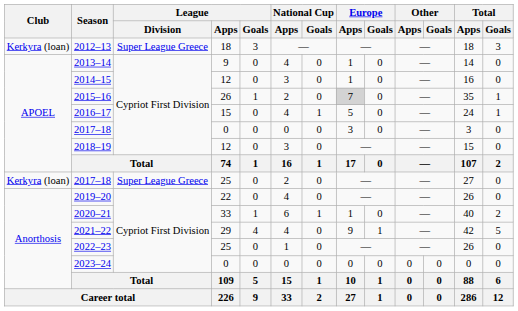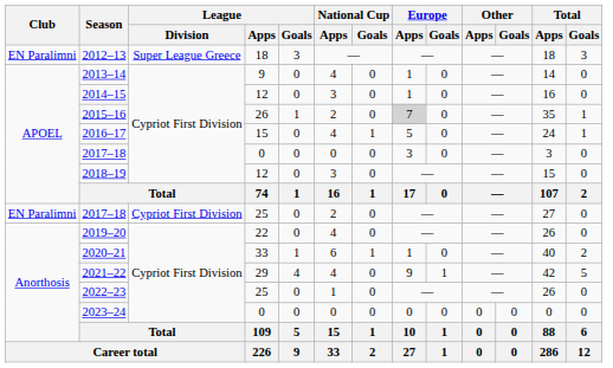 <table class="wikitable" style="text-align:center">
 <tr>
 <th rowspan=2>Club</th>
 <th rowspan=2>Season</th>
 <th colspan=3>League</th>
 <th colspan=2>National Cup</th>
 <th colspan=2><a href='#'>Europe</a></th>
 <th colspan=2>Other</th>
 <th colspan=2>Total</th>
 </tr>
 <tr>
 <th>Division</th>
 <th>Apps</th>
 <th>Goals</th>
 <th>Apps</th>
 <th>Goals</th>
 <th>Apps</th>
 <th>Goals</th>
 <th>Apps</th>
 <th>Goals</th>
 <th>Apps</th>
 <th>Goals</th>
 </tr>
 <tr>
-<td><a href='#'>Kerkyra</a> (loan)</td>
+<td><a href='#'>EN Paralimni</a></td>
 <td><a href='#'>2012–13</a></td>
 <td><a href='#'>Super League Greece</a></td>
 <td>18</td>
 <td>3</td>
 <td colspan="2">—</td>
 <td colspan="2">—</td>
 <td colspan="2">—</td>
 <td>18</td>
 <td>3</td>
 </tr>
 <tr>
 <td rowspan="7"><a href='#'>APOEL</a></td>
 <td><a href='#'>2013–14</a></td>
 <td rowspan="6">Cypriot First Division</td>
 <td>9</td>
 <td>0</td>
 <td>4</td>
 <td>0</td>
 <td>1</td>
 <td>0</td>
 <td colspan="2">—</td>
 <td>14</td>
 <td>0</td>
 </tr>
 <tr>
 <td><a href='#'>2014–15</a></td>
 <td>12</td>
 <td>0</td>
 <td>3</td>
 <td>0</td>
 <td>1</td>
 <td>0</td>
 <td colspan="2">—</td>
 <td>16</td>
 <td>0</td>
 </tr>
 <tr>
 <td><a href='#'>2015–16</a></td>
 <td>26</td>
 <td>1</td>
 <td>2</td>
 <td>0</td>
 <td style="background: lightgrey;">7</td>
 <td>0</td>
 <td colspan="2">—</td>
 <td>35</td>
 <td>1</td>
 </tr>
 <tr>
 <td><a href='#'>2016–17</a></td>
 <td>15</td>
 <td>0</td>
 <td>4</td>
 <td>1</td>
 <td>5</td>
 <td>0</td>
 <td colspan="2">—</td>
 <td>24</td>
 <td>1</td>
 </tr>
 <tr>
 <td><a href='#'>2017–18</a></td>
 <td>0</td>
 <td>0</td>
 <td>0</td>
 <td>0</td>
 <td>3</td>
 <td>0</td>
 <td colspan="2">—</td>
 <td>3</td>
 <td>0</td>
 </tr>
 <tr>
 <td><a href='#'>2018–19</a></td>
 <td>12</td>
 <td>0</td>
 <td>3</td>
 <td>0</td>
 <td colspan="2">—</td>
 <td colspan="2">—</td>
 <td>15</td>
 <td>0</td>
 </tr>
 <tr>
 <th colspan="2">Total</th>
 <th>74</th>
 <th>1</th>
 <th>16</th>
 <th>1</th>
 <th>17</th>
 <th>0</th>
 <th colspan="2">—</th>
 <th>107</th>
 <th>2</th>
 </tr>
 <tr>
-<td><a href='#'>Kerkyra</a> (loan)</td>
+<td><a href='#'>EN Paralimni</a></td>
 <td><a href='#'>2017–18</a></td>
-<td><a href='#'>Super League Greece</a></td>
+<td><a href='#'>Cypriot First Division</a></td>
 <td>25</td>
 <td>0</td>
 <td>2</td>
 <td>0</td>
 <td colspan="2">—</td>
 <td colspan="2">—</td>
 <td>27</td>
 <td>0</td>
 </tr>
 <tr>
 <td rowspan="6"><a href='#'>Anorthosis</a></td>
 <td><a href='#'>2019–20</a></td>
 <td rowspan="5">Cypriot First Division</td>
 <td>22</td>
 <td>0</td>
 <td>4</td>
 <td>0</td>
 <td colspan="2">—</td>
 <td colspan="2">—</td>
 <td>26</td>
 <td>0</td>
 </tr>
 <tr>
 <td><a href='#'>2020–21</a></td>
 <td>33</td>
 <td>1</td>
 <td>6</td>
 <td>1</td>
 <td>1</td>
 <td>0</td>
 <td colspan="2">—</td>
 <td>40</td>
 <td>2</td>
 </tr>
 <tr>
 <td><a href='#'>2021–22</a></td>
 <td>29</td>
 <td>4</td>
 <td>4</td>
 <td>0</td>
 <td>9</td>
 <td>1</td>
 <td colspan="2">—</td>
 <td>42</td>
 <td>5</td>
 </tr>
 <tr>
 <td><a href='#'>2022–23</a></td>
 <td>25</td>
 <td>0</td>
 <td>1</td>
 <td>0</td>
 <td colspan="2">—</td>
 <td colspan="2">—</td>
 <td>26</td>
 <td>0</td>
 </tr>
 <tr>
 <td><a href='#'>2023–24</a></td>
 <td>0</td>
 <td>0</td>
 <td>0</td>
 <td>0</td>
 <td>0</td>
 <td>0</td>
 <td>0</td>
 <td>0</td>
 <td>0</td>
 <td>0</td>
 </tr>
 <tr>
 <th colspan="2">Total</th>
 <th>109</th>
 <th>5</th>
 <th>15</th>
 <th>1</th>
 <th>10</th>
 <th>1</th>
 <th>0</th>
 <th>0</th>
 <th>88</th>
 <th>6</th>
 </tr>
 <tr>
 <th colspan="3">Career total</th>
 <th>226</th>
 <th>9</th>
 <th>33</th>
 <th>2</th>
 <th>27</th>
 <th>1</th>
 <th>0</th>
 <th>0</th>
 <th>286</th>
 <th>12</th>
 </tr>
 </table>
